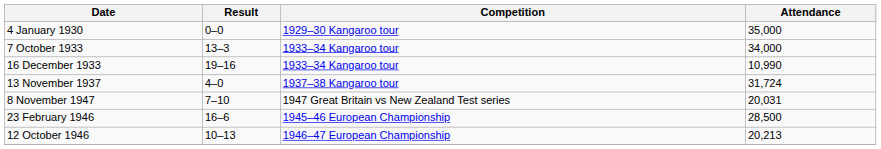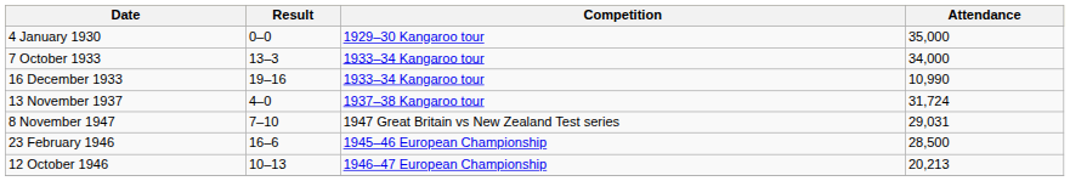 <table class="wikitable" width=100%>
 <tr bgcolor=#bdb76b>
 <th>Date</th>
 <th>Result</th>
 <th>Competition</th>
 <th>Attendance</th>
 </tr>
 <tr>
 <td>4 January 1930</td>
 <td> 0–0 </td>
 <td><a href='#'>1929–30 Kangaroo tour</a></td>
 <td>35,000</td>
 </tr>
 <tr>
 <td>7 October 1933</td>
 <td>  13–3 </td>
 <td><a href='#'>1933–34 Kangaroo tour</a></td>
 <td>34,000</td>
 </tr>
 <tr>
 <td>16 December 1933</td>
 <td>  19–16 </td>
 <td><a href='#'>1933–34 Kangaroo tour</a></td>
 <td>10,990</td>
 </tr>
 <tr>
 <td>13 November 1937</td>
 <td>  4–0 </td>
 <td><a href='#'>1937–38 Kangaroo tour</a></td>
 <td>31,724</td>
 </tr>
 <tr>
 <td>8 November 1947</td>
 <td>  7–10 </td>
 <td>1947 Great Britain vs New Zealand Test series</td>
-<td>20,031</td>
+<td>29,031</td>
 </tr>
 <tr>
 <td>23 February 1946</td>
 <td> 16–6 </td>
 <td><a href='#'>1945–46 European Championship</a></td>
 <td>28,500</td>
 </tr>
 <tr>
 <td>12 October 1946</td>
 <td> 10–13 </td>
 <td><a href='#'>1946–47 European Championship</a></td>
 <td>20,213</td>
 </tr>
 <tr>
 </tr>
 </table>
